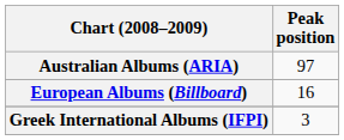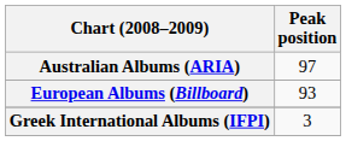 <table class="wikitable sortable plainrowheaders" style="text-align:center">
 <tr>
 <th scope="col">Chart (2008–2009)</th>
 <th scope="col">Peak<br>position</th>
 </tr>
 <tr>
 <th scope="row">Australian Albums (<a href='#'>ARIA</a>)</th>
 <td>97</td>
 </tr>
 <tr>
 </tr>
 <tr>
 <th scope="row"><a href='#'>European Albums</a> (<em><a href='#'>Billboard</a></em>)</th>
-<td>16</td>
+<td>93</td>
 </tr>
 <tr>
 </tr>
 <tr>
 </tr>
 <tr>
 <th scope="row">Greek International Albums (<a href='#'>IFPI</a>)</th>
 <td>3</td>
 </tr>
 <tr>
 </tr>
 <tr>
 </tr>
 <tr>
 </tr>
 </table>
